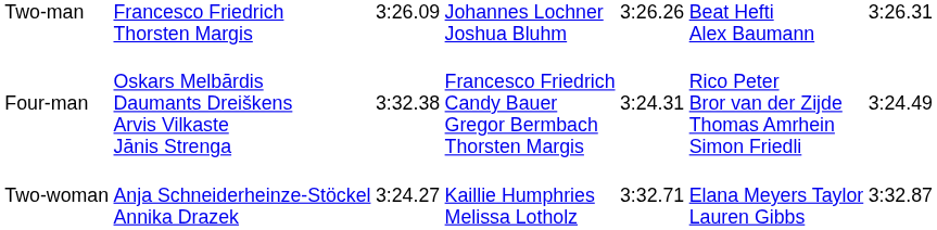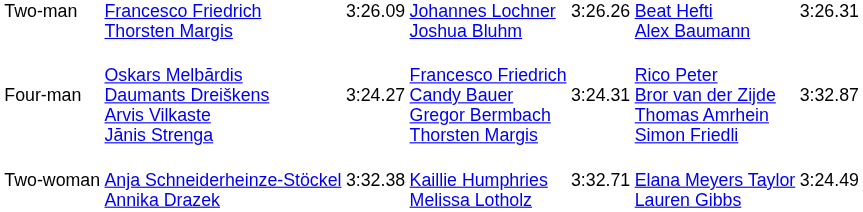 <table>
 <tr>
 <td>Two-man<br></td>
 <td><br><a href='#'>Francesco Friedrich</a><br><a href='#'>Thorsten Margis</a></td>
 <td>3:26.09</td>
 <td><br><a href='#'>Johannes Lochner</a><br><a href='#'>Joshua Bluhm</a></td>
 <td>3:26.26</td>
 <td><br><a href='#'>Beat Hefti</a><br><a href='#'>Alex Baumann</a></td>
 <td>3:26.31</td>
 </tr>
 <tr>
 <td>Four-man<br></td>
 <td><br><a href='#'>Oskars Melbārdis</a><br><a href='#'>Daumants Dreiškens</a><br><a href='#'>Arvis Vilkaste</a><br><a href='#'>Jānis Strenga</a></td>
-<td>3:32.38</td>
+<td>3:24.27</td>
 <td><br><a href='#'>Francesco Friedrich</a><br><a href='#'>Candy Bauer</a><br><a href='#'>Gregor Bermbach</a><br><a href='#'>Thorsten Margis</a></td>
 <td>3:24.31</td>
 <td><br><a href='#'>Rico Peter</a><br><a href='#'>Bror van der Zijde</a><br><a href='#'>Thomas Amrhein</a><br><a href='#'>Simon Friedli</a></td>
-<td>3:24.49</td>
+<td>3:32.87</td>
 </tr>
 <tr>
 <td>Two-woman<br></td>
 <td><br><a href='#'>Anja Schneiderheinze-Stöckel</a><br><a href='#'>Annika Drazek</a></td>
-<td>3:24.27</td>
+<td>3:32.38</td>
 <td><br><a href='#'>Kaillie Humphries</a><br><a href='#'>Melissa Lotholz</a></td>
 <td>3:32.71</td>
 <td><br><a href='#'>Elana Meyers Taylor</a><br><a href='#'>Lauren Gibbs</a></td>
-<td>3:32.87</td>
+<td>3:24.49</td>
 </tr>
 </table>
